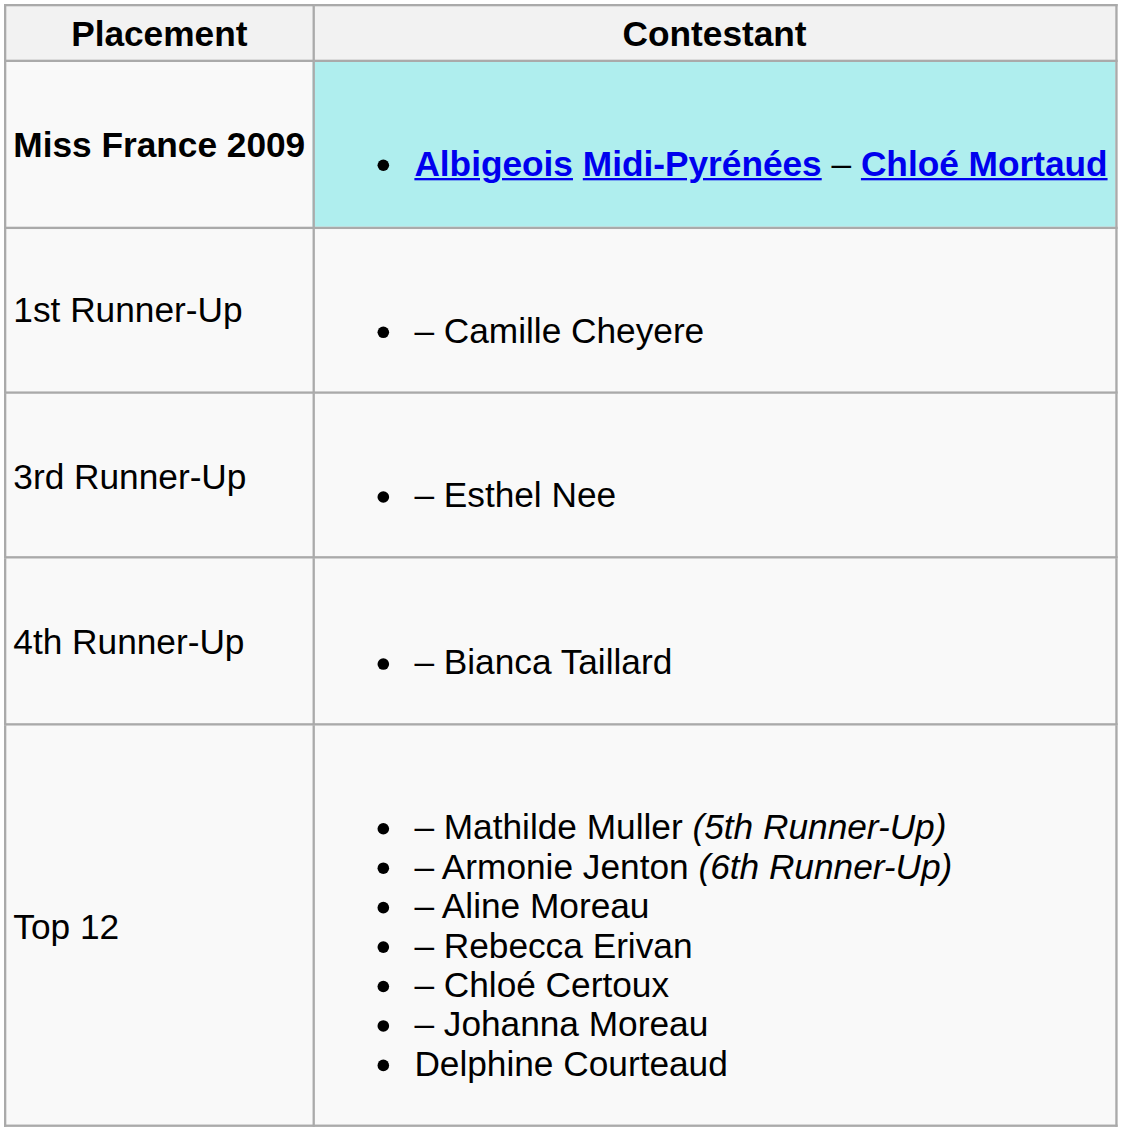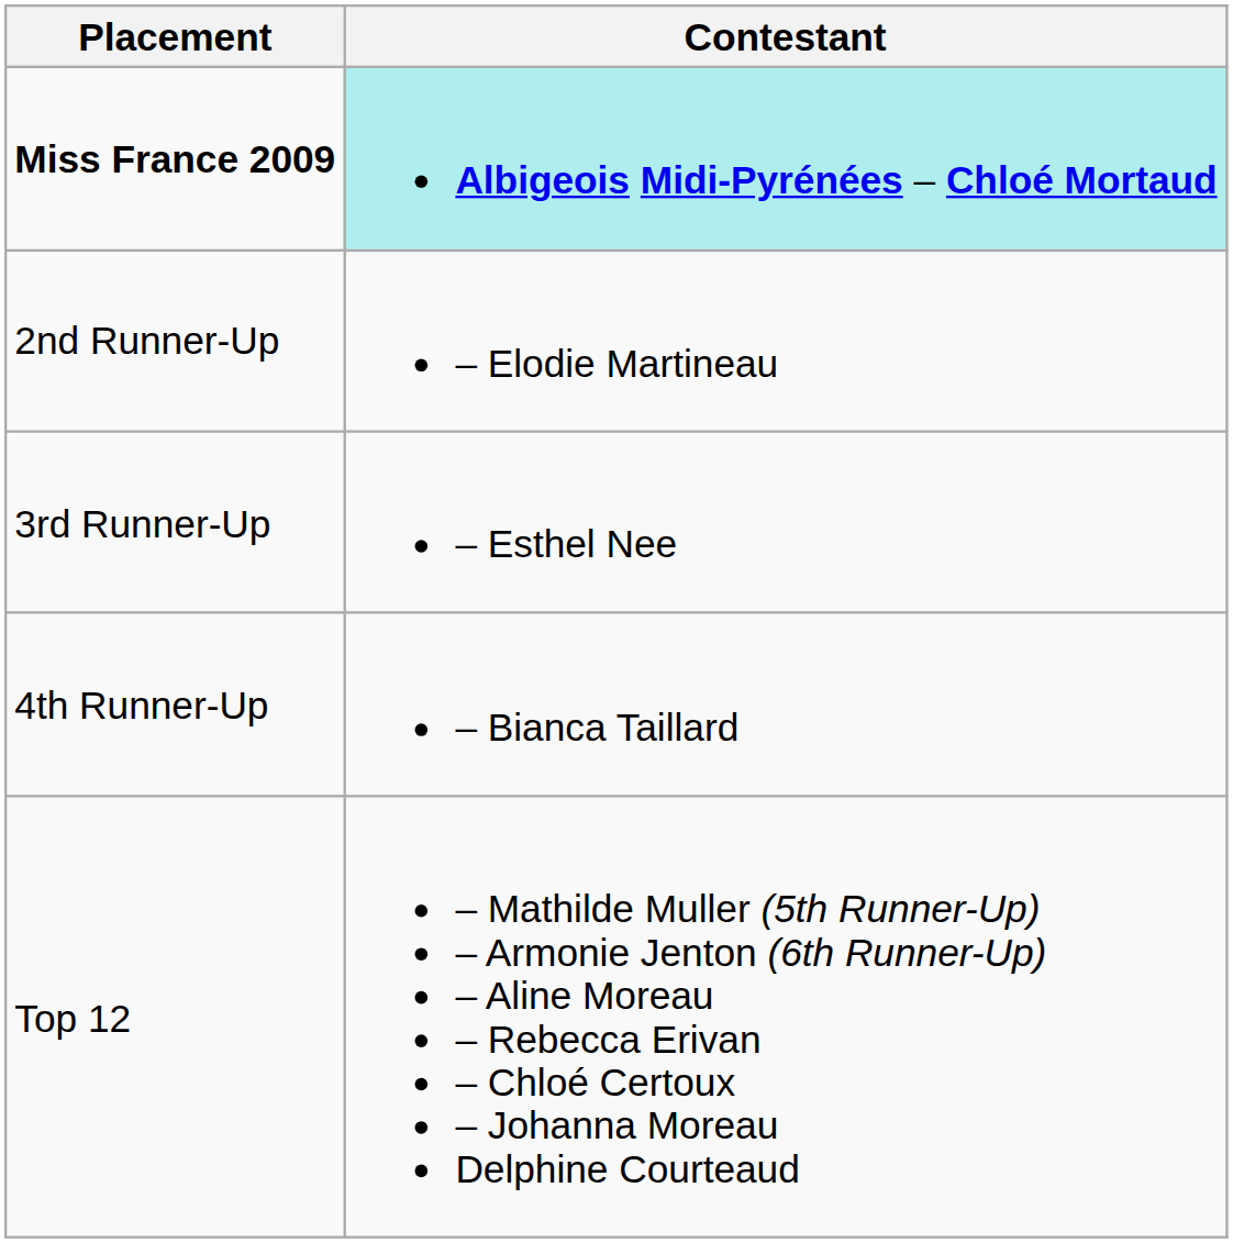 <table class="wikitable sortable" style="font-size:95%;">
 <tr>
 <th>Placement</th>
 <th>Contestant</th>
 </tr>
 <tr>
 <td><strong>Miss France 2009</strong></td>
 <td style="background: paleturquoise;"><br><ul><li> <strong><a href='#'>Albigeois</a> <a href='#'>Midi-Pyrénées</a></strong> – <strong><a href='#'>Chloé Mortaud</a></strong></li></ul></td>
 </tr>
 <tr>
-<td>1st Runner-Up</td>
-<td><br><ul><li> – Camille Cheyere</li></ul></td>
+<td>2nd Runner-Up</td>
+<td><br><ul><li> – Elodie Martineau</li></ul></td>
 </tr>
 <tr>
 <td>3rd Runner-Up</td>
 <td><br><ul><li> – Esthel Nee</li></ul></td>
 </tr>
 <tr>
 <td>4th Runner-Up</td>
 <td><br><ul><li> – Bianca Taillard</li></ul></td>
 </tr>
 <tr>
 <td>Top 12</td>
 <td><br><ul><li> – Mathilde Muller <em>(5th Runner-Up)</em></li><li> – Armonie Jenton <em>(6th Runner-Up)</em></li><li> – Aline Moreau</li><li> – Rebecca Erivan</li><li> – Chloé Certoux</li><li> – Johanna Moreau</li><li> Delphine Courteaud</li></ul></td>
 </tr>
 </table>
